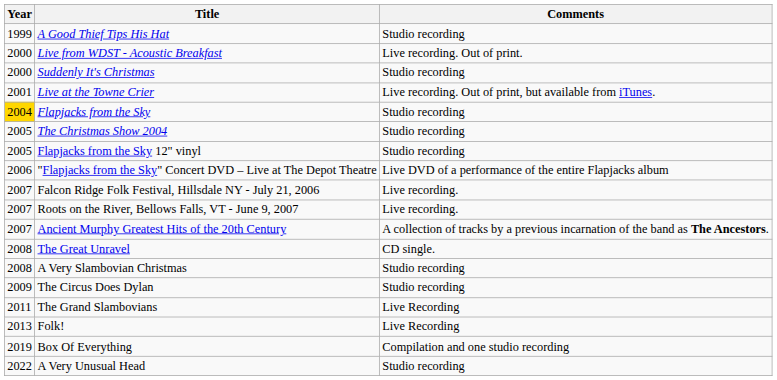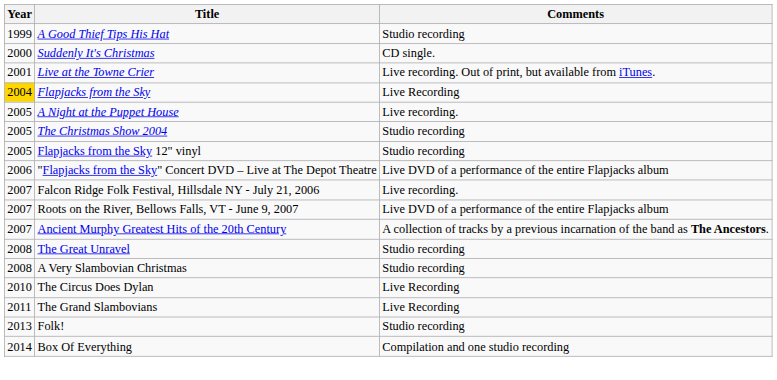 <table class="wikitable">
 <tr>
 <th>Year</th>
 <th>Title</th>
 <th>Comments</th>
 </tr>
 <tr>
 <td>1999</td>
 <td><em><a href='#'>A Good Thief Tips His Hat</a></em></td>
 <td>Studio recording</td>
 </tr>
 <tr>
 <td>2000</td>
-<td><em><a href='#'>Live from WDST - Acoustic Breakfast</a></em></td>
-<td>Live recording. Out of print.</td>
-</tr>
-<tr>
-<td>2000</td>
 <td><em><a href='#'>Suddenly It's Christmas</a></em></td>
-<td>Studio recording</td>
+<td>CD single.</td>
 </tr>
 <tr>
 <td>2001</td>
 <td><em><a href='#'>Live at the Towne Crier</a></em></td>
 <td>Live recording. Out of print, but available from <a href='#'>iTunes</a>.</td>
 </tr>
 <tr>
 <td style="background: gold;">2004</td>
 <td><em><a href='#'>Flapjacks from the Sky</a></em></td>
-<td>Studio recording</td>
+<td>Live Recording</td>
+</tr>
+<tr others>
+<td>2005</td>
+<td><em><a href='#'>A Night at the Puppet House</a></em></td>
+<td>Live recording.</td>
 </tr>
 <tr>
 <td>2005</td>
 <td><em><a href='#'>The Christmas Show 2004</a></td>
 <td>Studio recording</td>
 </tr>
 <tr>
 <td>2005</td>
 <td></em><a href='#'>Flapjacks from the Sky</a> 12" vinyl<em></td>
 <td>Studio recording</td>
 </tr>
 <tr>
 <td>2006</td>
 <td></em>"<a href='#'>Flapjacks from the Sky</a>" Concert DVD – Live at The Depot Theatre<em></td>
 <td>Live DVD of a performance of the entire Flapjacks album</td>
 </tr>
 <tr>
 <td>2007</td>
 <td></em>Falcon Ridge Folk Festival, Hillsdale NY - July 21, 2006<em></td>
 <td>Live recording.</td>
 </tr>
 <tr>
 <td>2007</td>
 <td></em>Roots on the River, Bellows Falls, VT - June 9, 2007<em></td>
-<td>Live recording.</td>
+<td>Live DVD of a performance of the entire Flapjacks album</td>
 </tr>
 <tr>
 <td>2007</td>
 <td></em><a href='#'>Ancient Murphy Greatest Hits of the 20th Century</a><em></td>
 <td>A collection of tracks by a previous incarnation of the band as <strong>The Ancestors</strong>.</td>
 </tr>
 <tr>
 <td>2008</td>
 <td></em><a href='#'>The Great Unravel</a><em></td>
-<td>CD single.</td>
+<td>Studio recording</td>
 </tr>
 <tr>
 <td>2008</td>
 <td></em>A Very Slambovian Christmas<em></td>
 <td>Studio recording</td>
 </tr>
 <tr>
-<td>2009</td>
+<td>2010</td>
 <td></em>The Circus Does Dylan<em></td>
-<td>Studio recording</td>
+<td>Live Recording</td>
 </tr>
 <tr>
 <td>2011</td>
 <td></em>The Grand Slambovians<em></td>
 <td>Live Recording</td>
 </tr>
 <tr>
 <td>2013</td>
 <td></em>Folk!<em></td>
-<td>Live Recording</td>
+<td>Studio recording</td>
 </tr>
 <tr>
-<td>2019</td>
+<td>2014</td>
 <td></em>Box Of Everything<em></td>
 <td>Compilation and one studio recording</td>
 </tr>
-<tr>
-<td>2022</td>
-<td></em>A Very Unusual Head<em></td>
-<td>Studio recording</td>
-</tr>
 </table>
